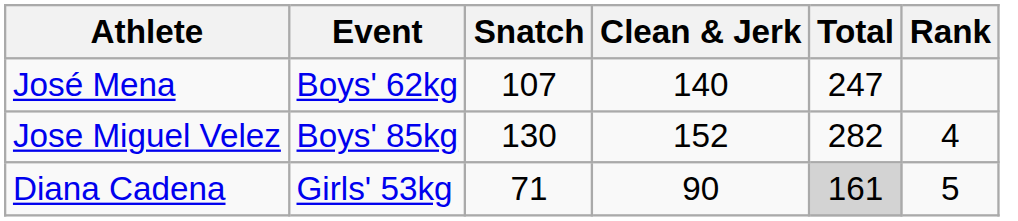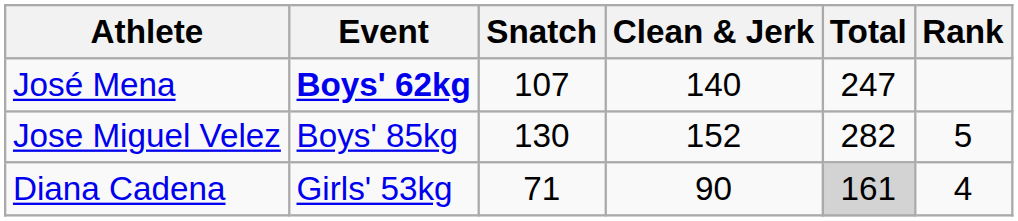 <table class="wikitable" style="font-size:90%">
 <tr>
 <th>Athlete</th>
 <th>Event</th>
 <th>Snatch</th>
 <th>Clean & Jerk</th>
 <th>Total</th>
 <th>Rank</th>
 </tr>
 <tr>
 <td><a href='#'>José Mena</a></td>
-<td><a href='#'>Boys' 62kg</a></td>
+<td><strong><a href='#'>Boys' 62kg</a></strong></td>
 <td align=center>107</td>
 <td align=center>140</td>
 <td align=center>247</td>
 <td align=center></td>
 </tr>
 <tr>
 <td><a href='#'>Jose Miguel Velez</a></td>
 <td><a href='#'>Boys' 85kg</a></td>
 <td align=center>130</td>
 <td align=center>152</td>
 <td align=center>282</td>
-<td align=center>4</td>
+<td align=center>5</td>
 </tr>
 <tr>
 <td><a href='#'>Diana Cadena</a></td>
 <td><a href='#'>Girls' 53kg</a></td>
 <td align=center>71</td>
 <td align=center>90</td>
 <td align=center style="background: lightgrey;">161</td>
-<td align=center>5</td>
+<td align=center>4</td>
 </tr>
 </table>
